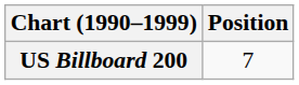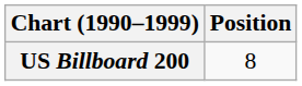 <table class="wikitable plainrowheaders">
 <tr>
 <th scope="col">Chart (1990–1999)</th>
 <th scope="col">Position</th>
 </tr>
 <tr>
 <th scope="row">US <em>Billboard</em> 200</th>
-<td style="text-align:center;">7</td>
+<td style="text-align:center;">8</td>
 </tr>
 </table>
